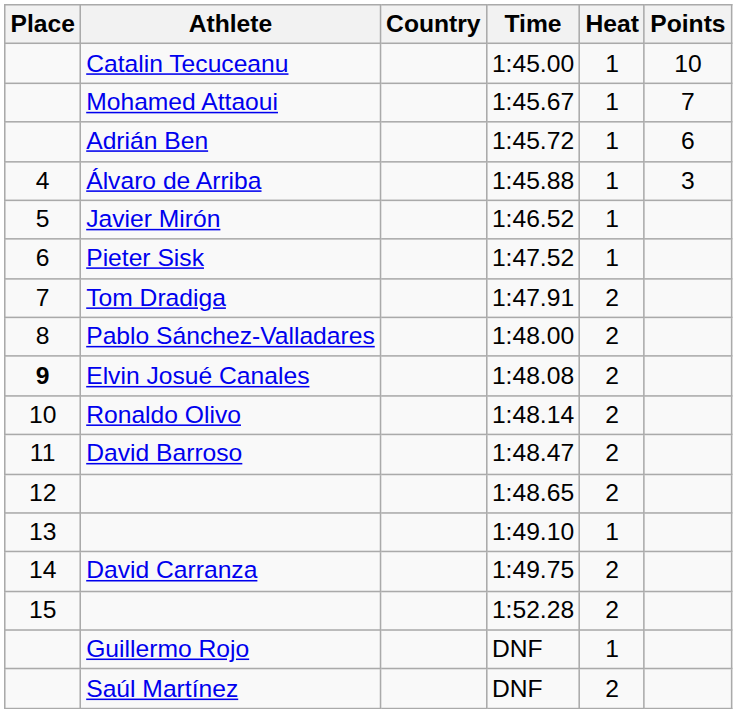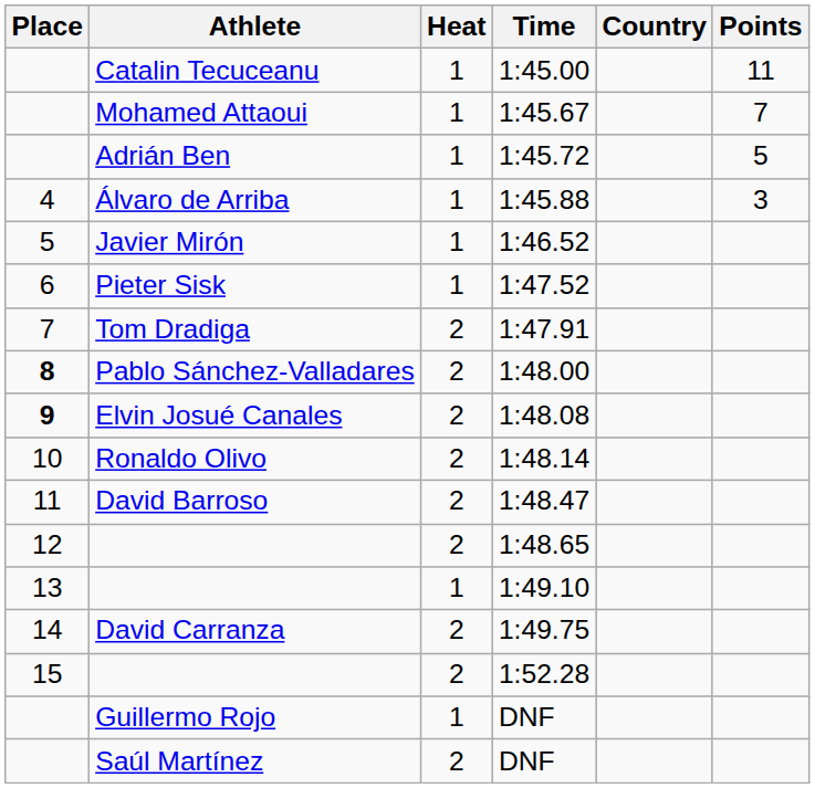 <table class="wikitable">
 <tr>
 <th>Place</th>
 <th>Athlete</th>
+<th>Heat</th>
+<th>Time</th>
 <th>Country</th>
-<th>Time</th>
-<th>Heat</th>
 <th>Points</th>
 </tr>
 <tr>
 <td align=center></td>
 <td><a href='#'>Catalin Tecuceanu</a></td>
+<td align=center>1</td>
+<td>1:45.00</td>
 <td></td>
-<td>1:45.00</td>
-<td align=center>1</td>
-<td align=center>10</td>
+<td align=center>11</td>
 </tr>
 <tr>
 <td align=center></td>
 <td><a href='#'>Mohamed Attaoui</a></td>
+<td align=center>1</td>
+<td>1:45.67</td>
 <td></td>
-<td>1:45.67</td>
-<td align=center>1</td>
 <td align=center>7</td>
 </tr>
 <tr>
 <td align=center></td>
 <td><a href='#'>Adrián Ben</a></td>
+<td align=center>1</td>
+<td>1:45.72</td>
 <td></td>
-<td>1:45.72</td>
-<td align=center>1</td>
-<td align=center>6</td>
+<td align=center>5</td>
 </tr>
 <tr>
 <td align=center>4</td>
 <td><a href='#'>Álvaro de Arriba</a></td>
+<td align=center>1</td>
+<td>1:45.88</td>
 <td></td>
-<td>1:45.88</td>
-<td align=center>1</td>
 <td align=center>3</td>
 </tr>
 <tr>
 <td align=center>5</td>
 <td><a href='#'>Javier Mirón</a></td>
+<td align=center>1</td>
+<td>1:46.52</td>
 <td></td>
-<td>1:46.52</td>
-<td align=center>1</td>
 <td align=center></td>
 </tr>
 <tr>
 <td align=center>6</td>
 <td><a href='#'>Pieter Sisk</a></td>
+<td align=center>1</td>
+<td>1:47.52</td>
 <td></td>
-<td>1:47.52</td>
-<td align=center>1</td>
 <td align=center></td>
 </tr>
 <tr>
 <td align=center>7</td>
 <td><a href='#'>Tom Dradiga</a></td>
+<td align=center>2</td>
+<td>1:47.91</td>
 <td></td>
-<td>1:47.91</td>
-<td align=center>2</td>
 <td align=center></td>
 </tr>
 <tr>
-<td align=center>8</td>
+<td align=center><strong>8</strong></td>
 <td><a href='#'>Pablo Sánchez-Valladares</a></td>
+<td align=center>2</td>
+<td>1:48.00</td>
 <td></td>
-<td>1:48.00</td>
-<td align=center>2</td>
 <td align=center></td>
 </tr>
 <tr>
 <td align=center><strong>9</strong></td>
 <td><a href='#'>Elvin Josué Canales</a></td>
+<td align=center>2</td>
+<td>1:48.08</td>
 <td></td>
-<td>1:48.08</td>
-<td align=center>2</td>
 <td align=center></td>
 </tr>
 <tr>
 <td align=center>10</td>
 <td><a href='#'>Ronaldo Olivo</a></td>
+<td align=center>2</td>
+<td>1:48.14</td>
 <td></td>
-<td>1:48.14</td>
-<td align=center>2</td>
 <td align=center></td>
 </tr>
 <tr>
 <td align=center>11</td>
 <td><a href='#'>David Barroso</a></td>
+<td align=center>2</td>
+<td>1:48.47</td>
 <td></td>
-<td>1:48.47</td>
-<td align=center>2</td>
 <td align=center></td>
 </tr>
 <tr>
 <td align=center>12</td>
 <td></td>
+<td align=center>2</td>
+<td>1:48.65</td>
 <td></td>
-<td>1:48.65</td>
-<td align=center>2</td>
 <td align=center></td>
 </tr>
 <tr>
 <td align=center>13</td>
 <td></td>
+<td align=center>1</td>
+<td>1:49.10</td>
 <td></td>
-<td>1:49.10</td>
-<td align=center>1</td>
 <td align=center></td>
 </tr>
 <tr>
 <td align=center>14</td>
 <td><a href='#'>David Carranza</a></td>
+<td align=center>2</td>
+<td>1:49.75</td>
 <td></td>
-<td>1:49.75</td>
-<td align=center>2</td>
 <td align=center></td>
 </tr>
 <tr>
 <td align=center>15</td>
 <td></td>
+<td align=center>2</td>
+<td>1:52.28</td>
 <td></td>
-<td>1:52.28</td>
-<td align=center>2</td>
 <td align=center></td>
 </tr>
 <tr>
 <td align=center></td>
 <td><a href='#'>Guillermo Rojo</a></td>
+<td align=center>1</td>
+<td>DNF</td>
 <td></td>
-<td>DNF</td>
-<td align=center>1</td>
 <td align=center></td>
 </tr>
 <tr>
 <td align=center></td>
 <td><a href='#'>Saúl Martínez</a></td>
+<td align=center>2</td>
+<td>DNF</td>
 <td></td>
-<td>DNF</td>
-<td align=center>2</td>
 <td align=center></td>
 </tr>
 </table>
